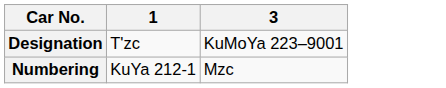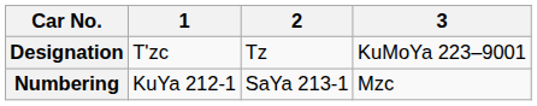 <table class="wikitable">
 <tr>
 <th>Car No.</th>
 <th>1</th>
+<th>2</th>
 <th>3</th>
 </tr>
 <tr>
 <th>Designation</th>
 <td>T'zc</td>
+<td>Tz</td>
 <td>KuMoYa 223–9001</td>
 </tr>
 <tr>
 <th>Numbering</th>
 <td>KuYa 212-1</td>
+<td>SaYa 213-1</td>
 <td>Mzc</td>
 </tr>
 </table>
